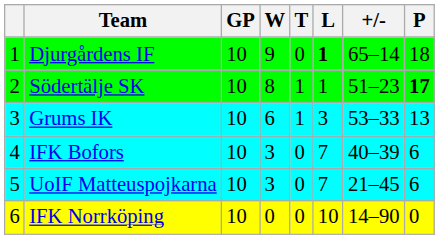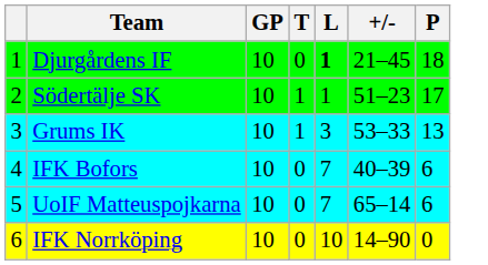 <table class="wikitable">
 <tr>
 <th></th>
 <th>Team</th>
 <th>GP</th>
-<th>W</th>
 <th>T</th>
 <th>L</th>
 <th>+/-</th>
 <th>P</th>
 </tr>
 <tr style="background:#00FF00">
 <td>1</td>
 <td><a href='#'>Djurgårdens IF</a></td>
 <td>10</td>
-<td>9</td>
 <td>0</td>
 <td><strong>1</strong></td>
-<td>65–14</td>
+<td>21–45</td>
 <td>18</td>
 </tr>
 <tr style="background:#00FF00">
 <td>2</td>
 <td><a href='#'>Södertälje SK</a></td>
 <td>10</td>
-<td>8</td>
 <td>1</td>
 <td>1</td>
 <td>51–23</td>
-<td><strong>17</strong></td>
+<td>17</td>
 </tr>
 <tr style="background:#00FFFF">
 <td>3</td>
 <td><a href='#'>Grums IK</a></td>
 <td>10</td>
-<td>6</td>
 <td>1</td>
 <td>3</td>
 <td>53–33</td>
 <td>13</td>
 </tr>
 <tr style="background:#00FFFF">
 <td>4</td>
 <td><a href='#'>IFK Bofors</a></td>
 <td>10</td>
-<td>3</td>
 <td>0</td>
 <td>7</td>
 <td>40–39</td>
 <td>6</td>
 </tr>
 <tr style="background:#00FFFF">
 <td>5</td>
 <td><a href='#'>UoIF Matteuspojkarna</a></td>
 <td>10</td>
-<td>3</td>
 <td>0</td>
 <td>7</td>
-<td>21–45</td>
+<td>65–14</td>
 <td>6</td>
 </tr>
 <tr style="background:#FFFF00">
 <td>6</td>
 <td><a href='#'>IFK Norrköping</a></td>
 <td>10</td>
 <td>0</td>
-<td>0</td>
 <td>10</td>
 <td>14–90</td>
 <td>0</td>
 </tr>
 </table>
